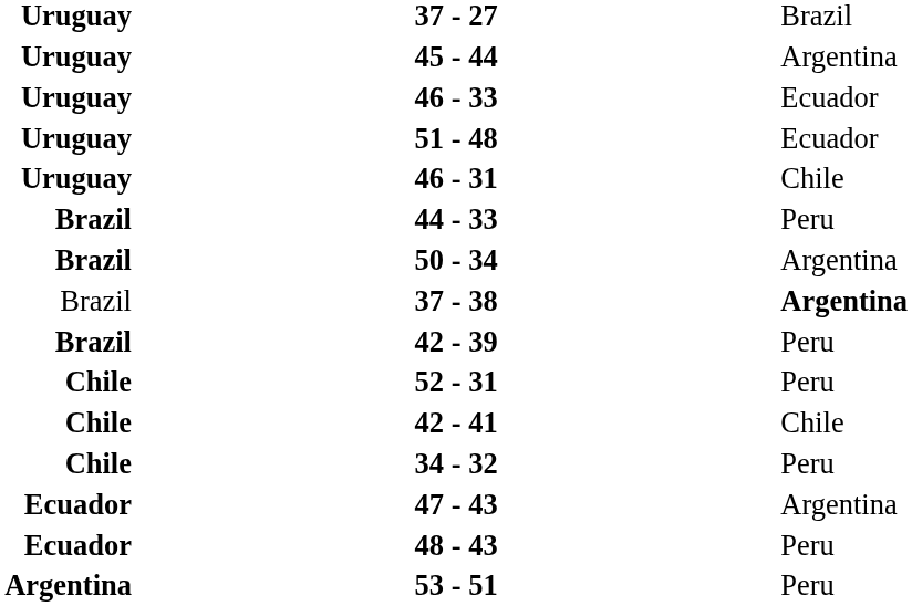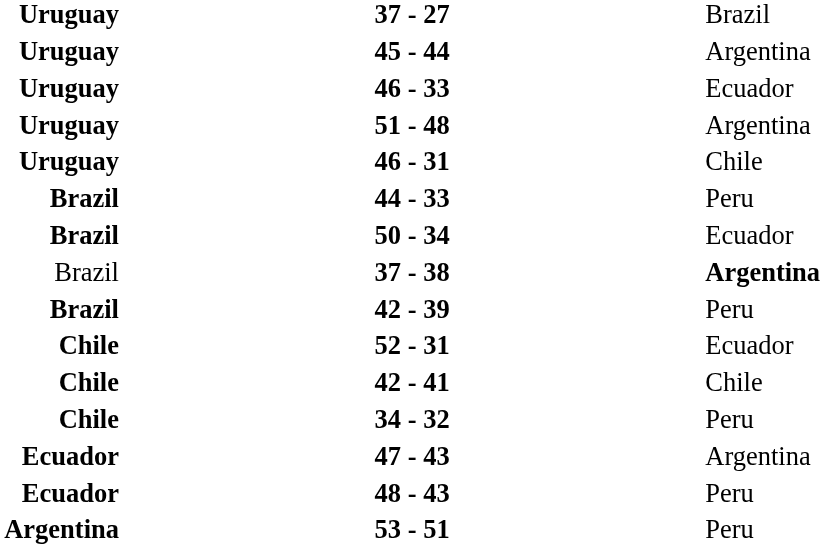 <table width=75% cellspacing=1>
 <tr>
 <th width=25%></th>
 <th width=25%></th>
 <th width=25%></th>
 </tr>
 <tr style=font-size:90%>
 <td align=right><strong>Uruguay</strong></td>
 <td align=center><strong>37 - 27</strong></td>
 <td>Brazil</td>
 </tr>
 <tr style=font-size:90%>
 <td align=right><strong>Uruguay</strong></td>
 <td align=center><strong>45 - 44</strong></td>
 <td>Argentina</td>
 </tr>
 <tr style=font-size:90%>
 <td align=right><strong>Uruguay</strong></td>
 <td align=center><strong>46 - 33</strong></td>
 <td>Ecuador</td>
 </tr>
 <tr style=font-size:90%>
 <td align=right><strong>Uruguay</strong></td>
 <td align=center><strong>51 - 48</strong></td>
-<td>Ecuador</td>
+<td>Argentina</td>
 </tr>
 <tr style=font-size:90%>
 <td align=right><strong>Uruguay</strong></td>
 <td align=center><strong>46 - 31</strong></td>
 <td>Chile</td>
 </tr>
 <tr style=font-size:90%>
 <td align=right><strong>Brazil</strong></td>
 <td align=center><strong>44 - 33</strong></td>
 <td>Peru</td>
 </tr>
 <tr style=font-size:90%>
 <td align=right><strong>Brazil</strong></td>
 <td align=center><strong>50 - 34</strong></td>
-<td>Argentina</td>
+<td>Ecuador</td>
 </tr>
 <tr style=font-size:90%>
 <td align=right>Brazil</td>
 <td align=center><strong>37 - 38</strong></td>
 <td><strong>Argentina</strong></td>
 </tr>
 <tr style=font-size:90%>
 <td align=right><strong>Brazil</strong></td>
 <td align=center><strong>42 - 39</strong></td>
 <td>Peru</td>
 </tr>
 <tr style=font-size:90%>
 <td align=right><strong>Chile</strong></td>
 <td align=center><strong>52 - 31</strong></td>
-<td>Peru</td>
+<td>Ecuador</td>
 </tr>
 <tr style=font-size:90%>
 <td align=right><strong>Chile</strong></td>
 <td align=center><strong>42 - 41</strong></td>
 <td>Chile</td>
 </tr>
 <tr style=font-size:90%>
 <td align=right><strong>Chile</strong></td>
 <td align=center><strong>34 - 32</strong></td>
 <td>Peru</td>
 </tr>
 <tr style=font-size:90%>
 <td align=right><strong>Ecuador</strong></td>
 <td align=center><strong>47 - 43</strong></td>
 <td>Argentina</td>
 </tr>
 <tr style=font-size:90%>
 <td align=right><strong>Ecuador</strong></td>
 <td align=center><strong>48 - 43</strong></td>
 <td>Peru</td>
 </tr>
 <tr style=font-size:90%>
 <td align=right><strong>Argentina</strong></td>
 <td align=center><strong>53 - 51</strong></td>
 <td>Peru</td>
 </tr>
 </table>
